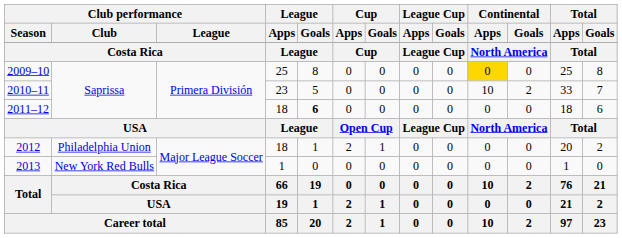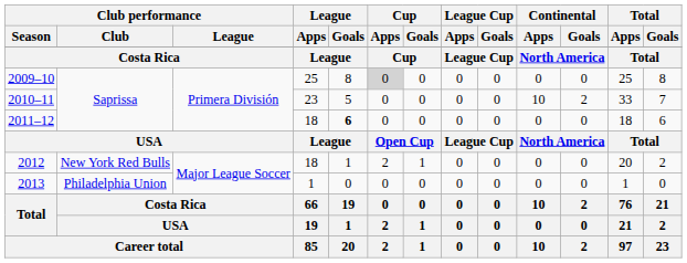 <table class="wikitable" style="text-align:center">
 <tr>
 <th colspan=3>Club performance</th>
 <th colspan=2>League</th>
 <th colspan=2>Cup</th>
 <th colspan=2>League Cup</th>
 <th colspan=2>Continental</th>
 <th colspan=2>Total</th>
 </tr>
 <tr>
 <th>Season</th>
 <th>Club</th>
 <th>League</th>
 <th>Apps</th>
 <th>Goals</th>
 <th>Apps</th>
 <th>Goals</th>
 <th>Apps</th>
 <th>Goals</th>
 <th>Apps</th>
 <th>Goals</th>
 <th>Apps</th>
 <th>Goals</th>
 </tr>
 <tr>
 </tr>
 <tr>
 <th colspan=3>Costa Rica</th>
 <th colspan=2>League</th>
 <th colspan=2>Cup</th>
 <th colspan=2>League Cup</th>
 <th colspan=2><a href='#'>North America</a></th>
 <th colspan=2>Total</th>
 </tr>
 <tr>
 <td><a href='#'>2009–10</a></td>
 <td rowspan="3"><a href='#'>Saprissa</a></td>
 <td rowspan="3"><a href='#'>Primera División</a></td>
 <td>25</td>
 <td>8</td>
+<td style="background: lightgrey;">0</td>
 <td>0</td>
 <td>0</td>
 <td>0</td>
 <td>0</td>
-<td style="background: gold;">0</td>
 <td>0</td>
 <td>25</td>
 <td>8</td>
 </tr>
 <tr>
 <td><a href='#'>2010–11</a></td>
 <td>23</td>
 <td>5</td>
 <td>0</td>
 <td>0</td>
 <td>0</td>
 <td>0</td>
 <td>10</td>
 <td>2</td>
 <td>33</td>
 <td>7</td>
 </tr>
 <tr>
 <td><a href='#'>2011–12</a></td>
 <td>18</td>
 <td><strong>6</strong></td>
 <td>0</td>
 <td>0</td>
 <td>0</td>
 <td>0</td>
 <td>0</td>
 <td>0</td>
 <td>18</td>
 <td>6</td>
 </tr>
 <tr>
 <th colspan=3>USA</th>
 <th colspan=2>League</th>
 <th colspan=2><a href='#'>Open Cup</a></th>
 <th colspan=2>League Cup</th>
 <th colspan=2><a href='#'>North America</a></th>
 <th colspan=2>Total</th>
 </tr>
 <tr>
 <td><a href='#'>2012</a></td>
-<td><a href='#'>Philadelphia Union</a></td>
+<td><a href='#'>New York Red Bulls</a></td>
 <td rowspan="2"><a href='#'>Major League Soccer</a></td>
 <td>18</td>
 <td>1</td>
 <td>2</td>
 <td>1</td>
 <td>0</td>
 <td>0</td>
 <td>0</td>
 <td>0</td>
 <td>20</td>
 <td>2</td>
 </tr>
 <tr>
 <td><a href='#'>2013</a></td>
-<td><a href='#'>New York Red Bulls</a></td>
+<td><a href='#'>Philadelphia Union</a></td>
 <td>1</td>
 <td>0</td>
 <td>0</td>
 <td>0</td>
 <td>0</td>
 <td>0</td>
 <td>0</td>
 <td>0</td>
 <td>1</td>
 <td>0</td>
 </tr>
 <tr>
 <th rowspan=2>Total</th>
 <th colspan=2>Costa Rica</th>
 <th>66</th>
 <th>19</th>
 <th>0</th>
 <th>0</th>
 <th>0</th>
 <th>0</th>
 <th>10</th>
 <th>2</th>
 <th>76</th>
 <th>21</th>
 </tr>
 <tr>
 <th colspan=2>USA</th>
 <th>19</th>
 <th>1</th>
 <th>2</th>
 <th>1</th>
 <th>0</th>
 <th>0</th>
 <th>0</th>
 <th>0</th>
 <th>21</th>
 <th>2</th>
 </tr>
 <tr>
 <th colspan=3>Career total</th>
 <th>85</th>
 <th>20</th>
 <th>2</th>
 <th>1</th>
 <th>0</th>
 <th>0</th>
 <th>10</th>
 <th>2</th>
 <th>97</th>
 <th>23</th>
 </tr>
 </table>
